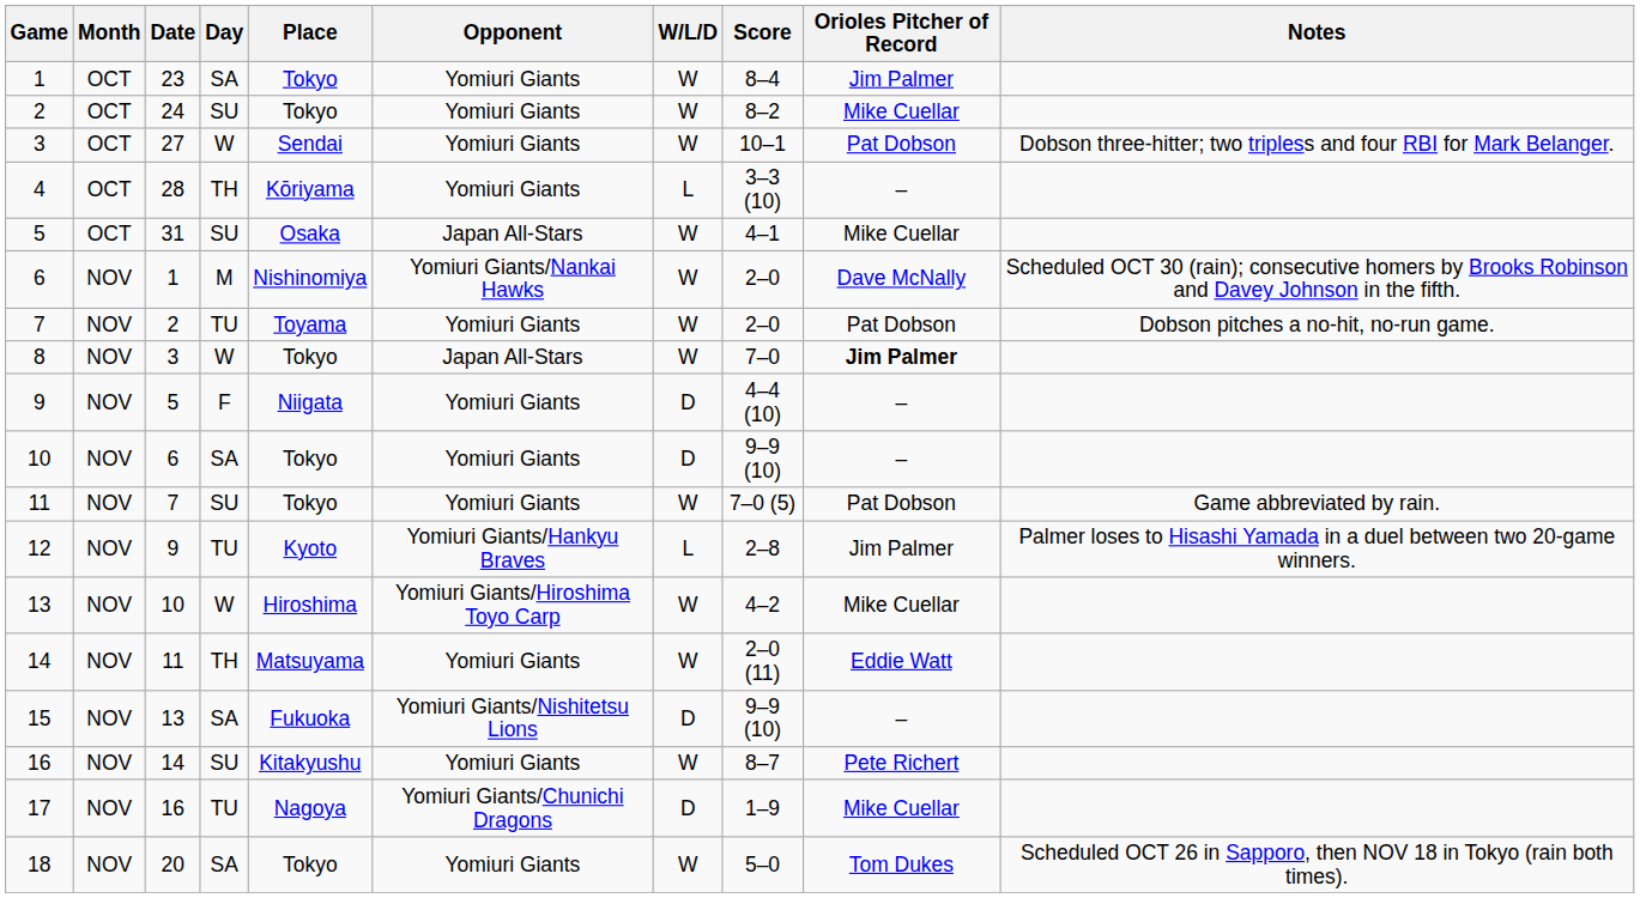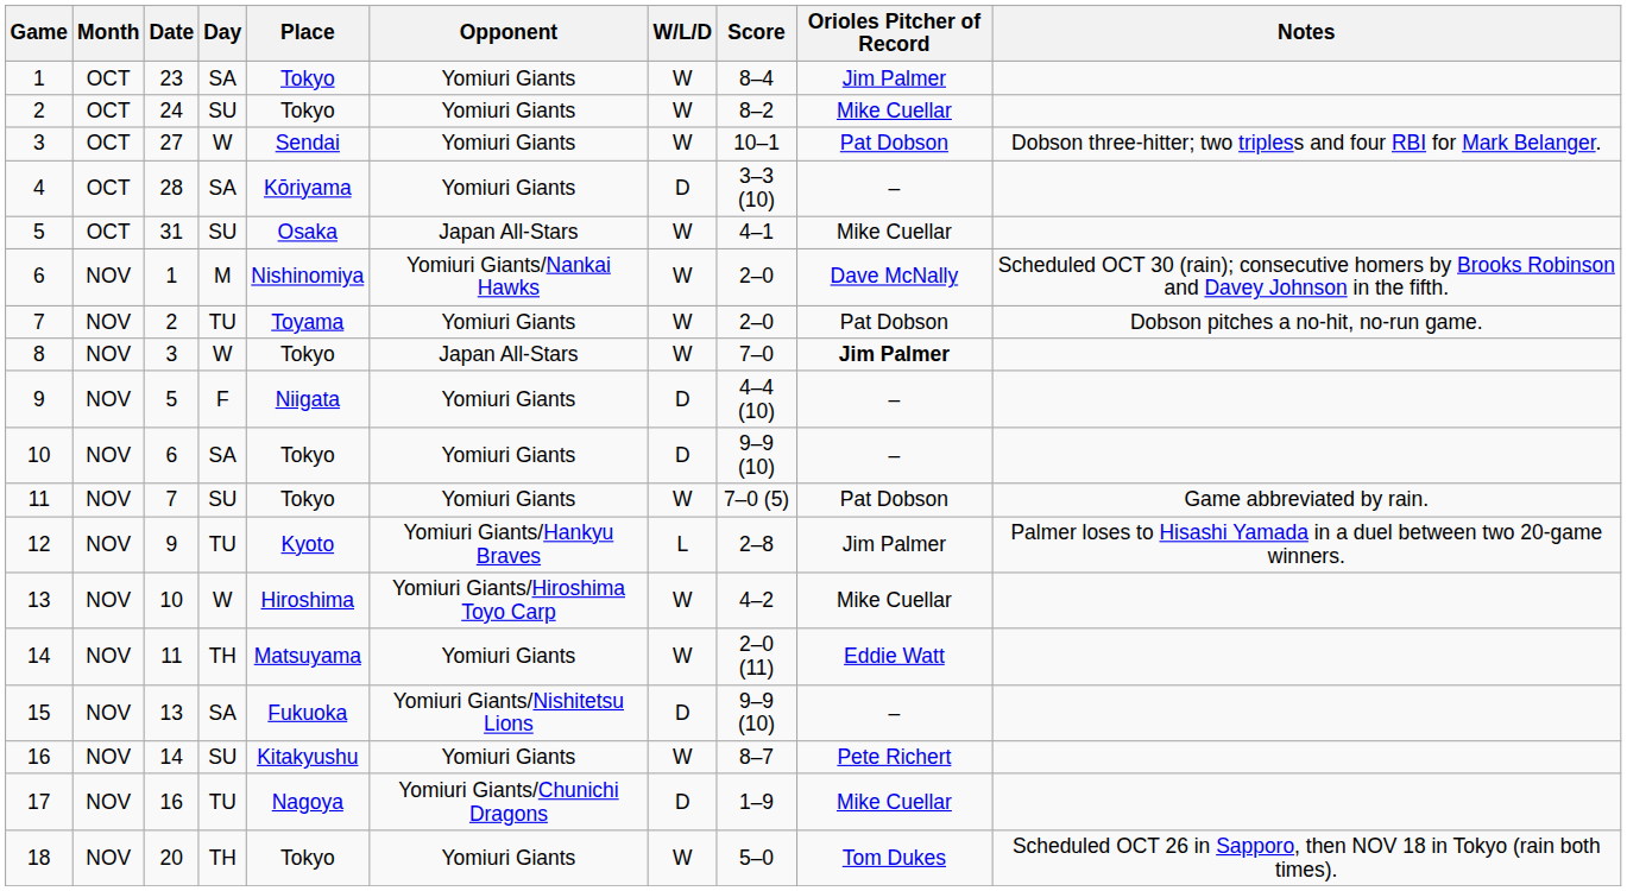 <table class="wikitable" style="text-align: center;">
 <tr>
 <th>Game</th>
 <th>Month</th>
 <th>Date</th>
 <th>Day</th>
 <th>Place</th>
 <th>Opponent</th>
 <th>W/L/D</th>
 <th>Score</th>
 <th>Orioles Pitcher of Record</th>
 <th>Notes</th>
 </tr>
 <tr>
 <td>1</td>
 <td>OCT</td>
 <td>23</td>
 <td>SA</td>
 <td><a href='#'>Tokyo</a></td>
 <td>Yomiuri Giants</td>
 <td>W</td>
 <td>8–4</td>
 <td><a href='#'>Jim Palmer</a></td>
 <td></td>
 </tr>
 <tr>
 <td>2</td>
 <td>OCT</td>
 <td>24</td>
 <td>SU</td>
 <td>Tokyo</td>
 <td>Yomiuri Giants</td>
 <td>W</td>
 <td>8–2</td>
 <td><a href='#'>Mike Cuellar</a></td>
 <td></td>
 </tr>
 <tr>
 <td>3</td>
 <td>OCT</td>
 <td>27</td>
 <td>W</td>
 <td><a href='#'>Sendai</a></td>
 <td>Yomiuri Giants</td>
 <td>W</td>
 <td>10–1</td>
 <td><a href='#'>Pat Dobson</a></td>
 <td>Dobson three-hitter; two <a href='#'>triples</a>s and four <a href='#'>RBI</a> for <a href='#'>Mark Belanger</a>.</td>
 </tr>
 <tr>
 <td>4</td>
 <td>OCT</td>
 <td>28</td>
-<td>TH</td>
+<td>SA</td>
 <td><a href='#'>Kōriyama</a></td>
 <td>Yomiuri Giants</td>
-<td>L</td>
+<td>D</td>
 <td>3–3 (10)</td>
 <td>–</td>
 <td></td>
 </tr>
 <tr>
 <td>5</td>
 <td>OCT</td>
 <td>31</td>
 <td>SU</td>
 <td><a href='#'>Osaka</a></td>
 <td>Japan All-Stars</td>
 <td>W</td>
 <td>4–1</td>
 <td>Mike Cuellar</td>
 <td></td>
 </tr>
 <tr>
 <td>6</td>
 <td>NOV</td>
 <td>1</td>
 <td>M</td>
 <td><a href='#'>Nishinomiya</a></td>
 <td>Yomiuri Giants/<a href='#'>Nankai Hawks</a></td>
 <td>W</td>
 <td>2–0</td>
 <td><a href='#'>Dave McNally</a></td>
 <td>Scheduled OCT 30 (rain); consecutive homers by <a href='#'>Brooks Robinson</a> and <a href='#'>Davey Johnson</a> in the fifth.</td>
 </tr>
 <tr>
 <td>7</td>
 <td>NOV</td>
 <td>2</td>
 <td>TU</td>
 <td><a href='#'>Toyama</a></td>
 <td>Yomiuri Giants</td>
 <td>W</td>
 <td>2–0</td>
 <td>Pat Dobson</td>
 <td>Dobson pitches a no-hit, no-run game.</td>
 </tr>
 <tr>
 <td>8</td>
 <td>NOV</td>
 <td>3</td>
 <td>W</td>
 <td>Tokyo</td>
 <td>Japan All-Stars</td>
 <td>W</td>
 <td>7–0</td>
 <td><strong>Jim Palmer</strong></td>
 <td></td>
 </tr>
 <tr>
 <td>9</td>
 <td>NOV</td>
 <td>5</td>
 <td>F</td>
 <td><a href='#'>Niigata</a></td>
 <td>Yomiuri Giants</td>
 <td>D</td>
 <td>4–4 (10)</td>
 <td>–</td>
 <td></td>
 </tr>
 <tr>
 <td>10</td>
 <td>NOV</td>
 <td>6</td>
 <td>SA</td>
 <td>Tokyo</td>
 <td>Yomiuri Giants</td>
 <td>D</td>
 <td>9–9 (10)</td>
 <td>–</td>
 <td></td>
 </tr>
 <tr>
 <td>11</td>
 <td>NOV</td>
 <td>7</td>
 <td>SU</td>
 <td>Tokyo</td>
 <td>Yomiuri Giants</td>
 <td>W</td>
 <td>7–0 (5)</td>
 <td>Pat Dobson</td>
 <td>Game abbreviated by rain.</td>
 </tr>
 <tr>
 <td>12</td>
 <td>NOV</td>
 <td>9</td>
 <td>TU</td>
 <td><a href='#'>Kyoto</a></td>
 <td>Yomiuri Giants/<a href='#'>Hankyu Braves</a></td>
 <td>L</td>
 <td>2–8</td>
 <td>Jim Palmer</td>
 <td>Palmer loses to <a href='#'>Hisashi Yamada</a> in a duel between two 20-game winners.</td>
 </tr>
 <tr>
 <td>13</td>
 <td>NOV</td>
 <td>10</td>
 <td>W</td>
 <td><a href='#'>Hiroshima</a></td>
 <td>Yomiuri Giants/<a href='#'>Hiroshima Toyo Carp</a></td>
 <td>W</td>
 <td>4–2</td>
 <td>Mike Cuellar</td>
 <td></td>
 </tr>
 <tr>
 <td>14</td>
 <td>NOV</td>
 <td>11</td>
 <td>TH</td>
 <td><a href='#'>Matsuyama</a></td>
 <td>Yomiuri Giants</td>
 <td>W</td>
 <td>2–0 (11)</td>
 <td><a href='#'>Eddie Watt</a></td>
 <td></td>
 </tr>
 <tr>
 <td>15</td>
 <td>NOV</td>
 <td>13</td>
 <td>SA</td>
 <td><a href='#'>Fukuoka</a></td>
 <td>Yomiuri Giants/<a href='#'>Nishitetsu Lions</a></td>
 <td>D</td>
 <td>9–9 (10)</td>
 <td>–</td>
 <td></td>
 </tr>
 <tr>
 <td>16</td>
 <td>NOV</td>
 <td>14</td>
 <td>SU</td>
 <td><a href='#'>Kitakyushu</a></td>
 <td>Yomiuri Giants</td>
 <td>W</td>
 <td>8–7</td>
 <td><a href='#'>Pete Richert</a></td>
 <td></td>
 </tr>
 <tr>
 <td>17</td>
 <td>NOV</td>
 <td>16</td>
 <td>TU</td>
 <td><a href='#'>Nagoya</a></td>
 <td>Yomiuri Giants/<a href='#'>Chunichi Dragons</a></td>
 <td>D</td>
 <td>1–9</td>
 <td><a href='#'>Mike Cuellar</a></td>
 <td></td>
 </tr>
 <tr>
 <td>18</td>
 <td>NOV</td>
 <td>20</td>
-<td>SA</td>
+<td>TH</td>
 <td>Tokyo</td>
 <td>Yomiuri Giants</td>
 <td>W</td>
 <td>5–0</td>
 <td><a href='#'>Tom Dukes</a></td>
 <td>Scheduled OCT 26 in <a href='#'>Sapporo</a>, then NOV 18 in Tokyo (rain both times).</td>
 </tr>
 </table>
